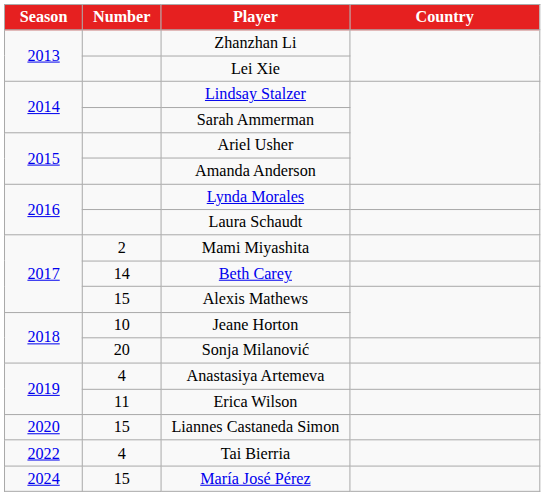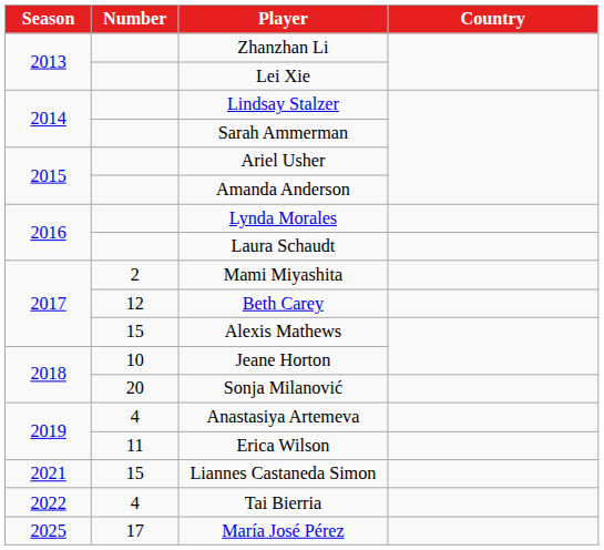 <table class="wikitable">
 <tr>
 <th width=70px style="background: #E62020; color: white; text-align: center">Season</th>
 <th width=70px style="background: #E62020; color: white">Number</th>
 <th width=180px style="background: #E62020; color: white">Player</th>
 <th width=180px style="background: #E62020; color: white">Country</th>
 </tr>
 <tr .>
 <td rowspan="2" style="text-align:center;"><a href='#'>2013</a></td>
 <td align=center></td>
 <td align=center>Zhanzhan Li</td>
 <td rowspan="2" style="text-align:center;"></td>
 </tr>
 <tr>
 <td align=center></td>
 <td align=center>Lei Xie</td>
 </tr>
 <tr>
 <td rowspan="2" style="text-align:center;"><a href='#'>2014</a></td>
 <td align=center></td>
 <td align=center><a href='#'>Lindsay Stalzer</a></td>
 <td rowspan="4" style="text-align:center;"></td>
 </tr>
 <tr>
 <td align=center></td>
 <td align=center>Sarah Ammerman</td>
 </tr>
 <tr>
 <td rowspan="2" style="text-align:center;"><a href='#'>2015</a></td>
 <td align=center></td>
 <td align=center>Ariel Usher</td>
 </tr>
 <tr>
 <td align=center></td>
 <td align=center>Amanda Anderson</td>
 </tr>
 <tr>
 <td rowspan="2" style="text-align:center;"><a href='#'>2016</a></td>
 <td align=center></td>
 <td align=center><a href='#'>Lynda Morales</a></td>
 <td align=center></td>
 </tr>
 <tr>
 <td align=center></td>
 <td align=center>Laura Schaudt</td>
 <td align=center></td>
 </tr>
 <tr>
 <td rowspan="3" style="text-align:center;"><a href='#'>2017</a></td>
 <td align=center>2</td>
 <td align=center>Mami Miyashita</td>
 <td align=center></td>
 </tr>
 <tr>
-<td align=center>14</td>
+<td align=center>12</td>
 <td align=center><a href='#'>Beth Carey</a></td>
 <td align=center></td>
 </tr>
 <tr>
 <td align=center>15</td>
 <td align=center>Alexis Mathews</td>
 <td rowspan="2" style="text-align:center;"></td>
 </tr>
 <tr>
 <td rowspan="2" style="text-align:center;"><a href='#'>2018</a></td>
 <td align=center>10</td>
 <td align=center>Jeane Horton</td>
 </tr>
 <tr>
 <td align=center>20</td>
 <td align=center>Sonja Milanović</td>
 <td align=center></td>
 </tr>
 <tr>
 <td rowspan="2" style="text-align:center;"><a href='#'>2019</a></td>
 <td align=center>4</td>
 <td align=center>Anastasiya Artemeva</td>
 <td align=center></td>
 </tr>
 <tr>
 <td align=center>11</td>
 <td align=center>Erica Wilson</td>
 <td align=center></td>
 </tr>
 <tr>
-<td align=center><a href='#'>2020</a></td>
+<td align=center><a href='#'>2021</a></td>
 <td align=center>15</td>
 <td align=center>Liannes Castaneda Simon</td>
 <td align=center></td>
 </tr>
 <tr>
 <td align=center><a href='#'>2022</a></td>
 <td align=center>4</td>
 <td align=center>Tai Bierria</td>
 <td align=center></td>
 </tr>
 <tr>
-<td align=center><a href='#'>2024</a></td>
-<td align=center>15</td>
+<td align=center><a href='#'>2025</a></td>
+<td align=center>17</td>
 <td align=center><a href='#'>María José Pérez</a></td>
 <td align=center></td>
 </tr>
 </table>
